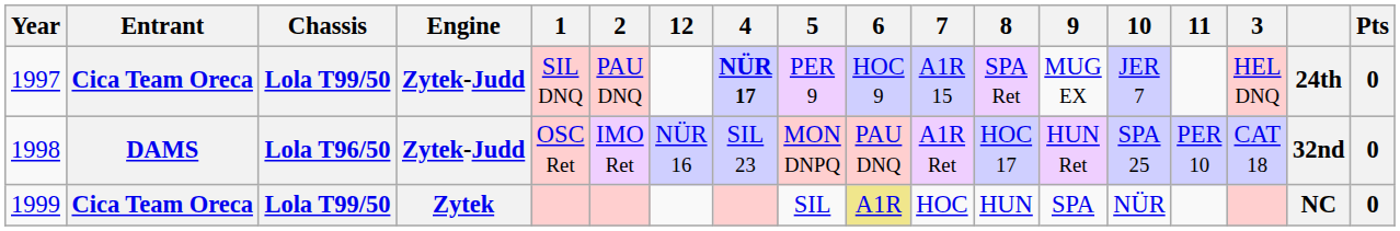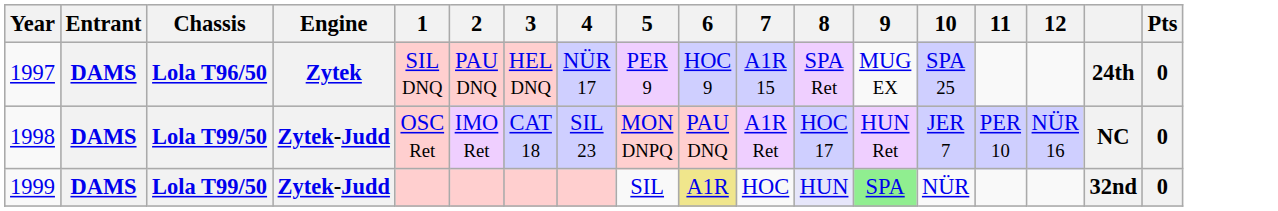 <table class="wikitable" style="text-align:center; font-size:90%">
 <tr>
 <th>Year</th>
 <th>Entrant</th>
 <th>Chassis</th>
 <th>Engine</th>
 <th>1</th>
 <th>2</th>
-<th>12</th>
+<th>3</th>
 <th>4</th>
 <th>5</th>
 <th>6</th>
 <th>7</th>
 <th>8</th>
 <th>9</th>
 <th>10</th>
 <th>11</th>
-<th>3</th>
+<th>12</th>
 <th></th>
 <th>Pts</th>
 </tr>
 <tr>
 <td><a href='#'>1997</a></td>
-<th><a href='#'>Cica Team Oreca</a></th>
-<th><a href='#'>Lola T99/50</a></th>
-<th><a href='#'>Zytek</a>-<a href='#'>Judd</a></th>
+<th><a href='#'>DAMS</a></th>
+<th><a href='#'>Lola T96/50</a></th>
+<th><a href='#'>Zytek</a></th>
 <td style="background:#FFCFCF;"><a href='#'>SIL</a><br><small>DNQ</small></td>
 <td style="background:#FFCFCF;"><a href='#'>PAU</a><br><small>DNQ</small></td>
-<td></td>
-<td style="background:#CFCFFF;"><strong><a href='#'>NÜR</a><br><small>17</small></strong></td>
+<td style="background:#FFCFCF;"><a href='#'>HEL</a><br><small>DNQ</small></td>
+<td style="background:#CFCFFF;"><a href='#'>NÜR</a><br><small>17</small></td>
 <td style="background:#EFCFFF;"><a href='#'>PER</a><br><small>9</small></td>
 <td style="background:#CFCFFF;"><a href='#'>HOC</a><br><small>9</small></td>
 <td style="background:#CFCFFF;"><a href='#'>A1R</a><br><small>15</small></td>
 <td style="background:#EFCFFF;"><a href='#'>SPA</a><br><small>Ret</small></td>
 <td><a href='#'>MUG</a><br><small>EX</small></td>
-<td style="background:#CFCFFF;"><a href='#'>JER</a><br><small>7</small></td>
+<td style="background:#CFCFFF;"><a href='#'>SPA</a><br><small>25</small></td>
 <td></td>
-<td style="background:#FFCFCF;"><a href='#'>HEL</a><br><small>DNQ</small></td>
+<td></td>
 <th>24th</th>
 <th>0</th>
 </tr>
 <tr>
 <td><a href='#'>1998</a></td>
 <th><a href='#'>DAMS</a></th>
-<th><a href='#'>Lola T96/50</a></th>
+<th><a href='#'>Lola T99/50</a></th>
 <th><a href='#'>Zytek</a>-<a href='#'>Judd</a></th>
 <td style="background:#FFCFCF;"><a href='#'>OSC</a><br><small>Ret</small></td>
 <td style="background:#EFCFFF;"><a href='#'>IMO</a><br><small>Ret</small></td>
-<td style="background:#CFCFFF;"><a href='#'>NÜR</a><br><small>16</small></td>
+<td style="background:#CFCFFF;"><a href='#'>CAT</a><br><small>18</small></td>
 <td style="background:#CFCFFF;"><a href='#'>SIL</a><br><small>23</small></td>
 <td style="background:#FFCFCF;"><a href='#'>MON</a><br><small>DNPQ</small></td>
 <td style="background:#FFCFCF;"><a href='#'>PAU</a><br><small>DNQ</small></td>
 <td style="background:#EFCFFF;"><a href='#'>A1R</a><br><small>Ret</small></td>
 <td style="background:#CFCFFF;"><a href='#'>HOC</a><br><small>17</small></td>
 <td style="background:#EFCFFF;"><a href='#'>HUN</a><br><small>Ret</small></td>
-<td style="background:#CFCFFF;"><a href='#'>SPA</a><br><small>25</small></td>
+<td style="background:#CFCFFF;"><a href='#'>JER</a><br><small>7</small></td>
 <td style="background:#CFCFFF;"><a href='#'>PER</a><br><small>10</small></td>
-<td style="background:#CFCFFF;"><a href='#'>CAT</a><br><small>18</small></td>
-<th>32nd</th>
+<td style="background:#CFCFFF;"><a href='#'>NÜR</a><br><small>16</small></td>
+<th>NC</th>
 <th>0</th>
 </tr>
 <tr>
 <td><a href='#'>1999</a></td>
-<th><a href='#'>Cica Team Oreca</a></th>
+<th><a href='#'>DAMS</a></th>
 <th><a href='#'>Lola T99/50</a></th>
-<th><a href='#'>Zytek</a></th>
+<th><a href='#'>Zytek</a>-<a href='#'>Judd</a></th>
 <td style="background:#FFCFCF;"></td>
 <td style="background:#FFCFCF;"></td>
-<td></td>
+<td style="background:#FFCFCF;"></td>
 <td style="background:#FFCFCF;"></td>
 <td><a href='#'>SIL</a></td>
 <td style="background: khaki;"><a href='#'>A1R</a></td>
 <td><a href='#'>HOC</a></td>
-<td><a href='#'>HUN</a></td>
-<td><a href='#'>SPA</a></td>
+<td style="background: lavender;"><a href='#'>HUN</a></td>
+<td style="background: lightgreen;"><a href='#'>SPA</a></td>
 <td><a href='#'>NÜR</a></td>
 <td></td>
-<td style="background:#FFCFCF;"></td>
-<th>NC</th>
+<td></td>
+<th>32nd</th>
 <th>0</th>
 </tr>
 </table>
